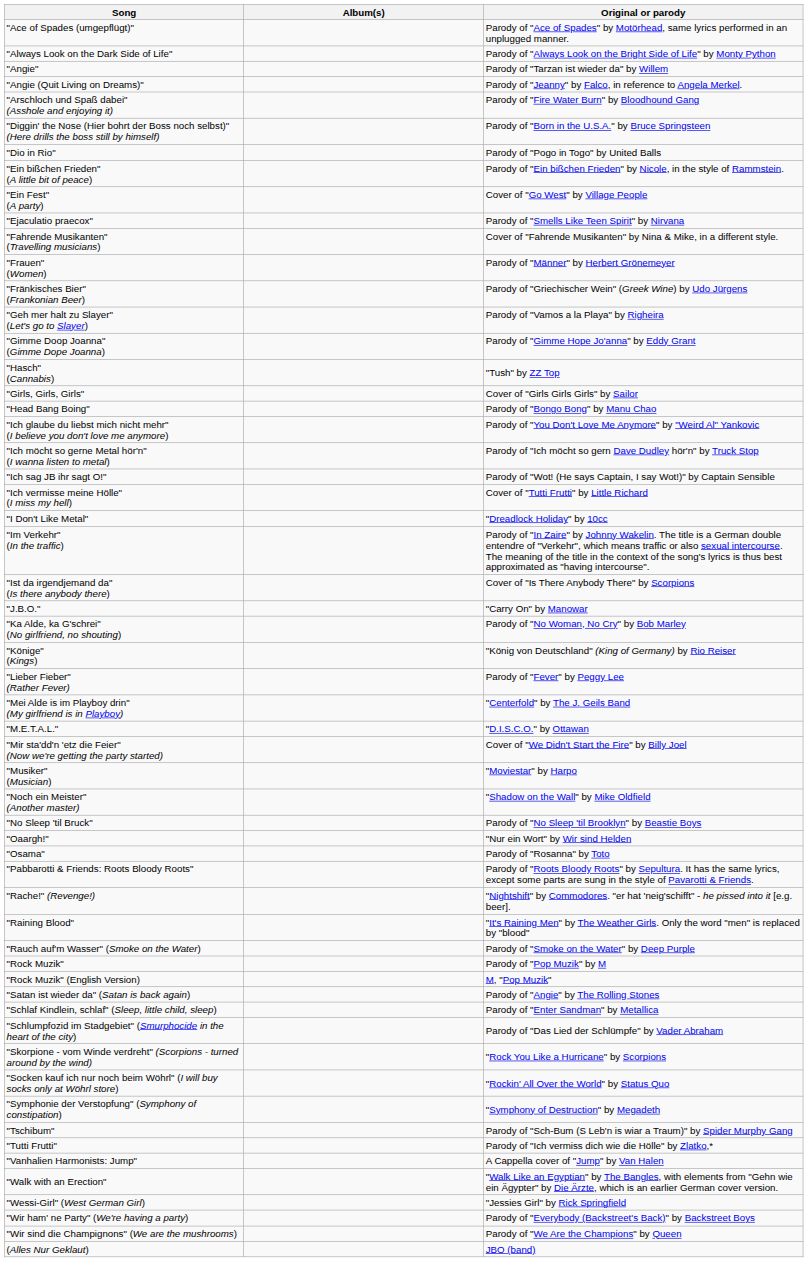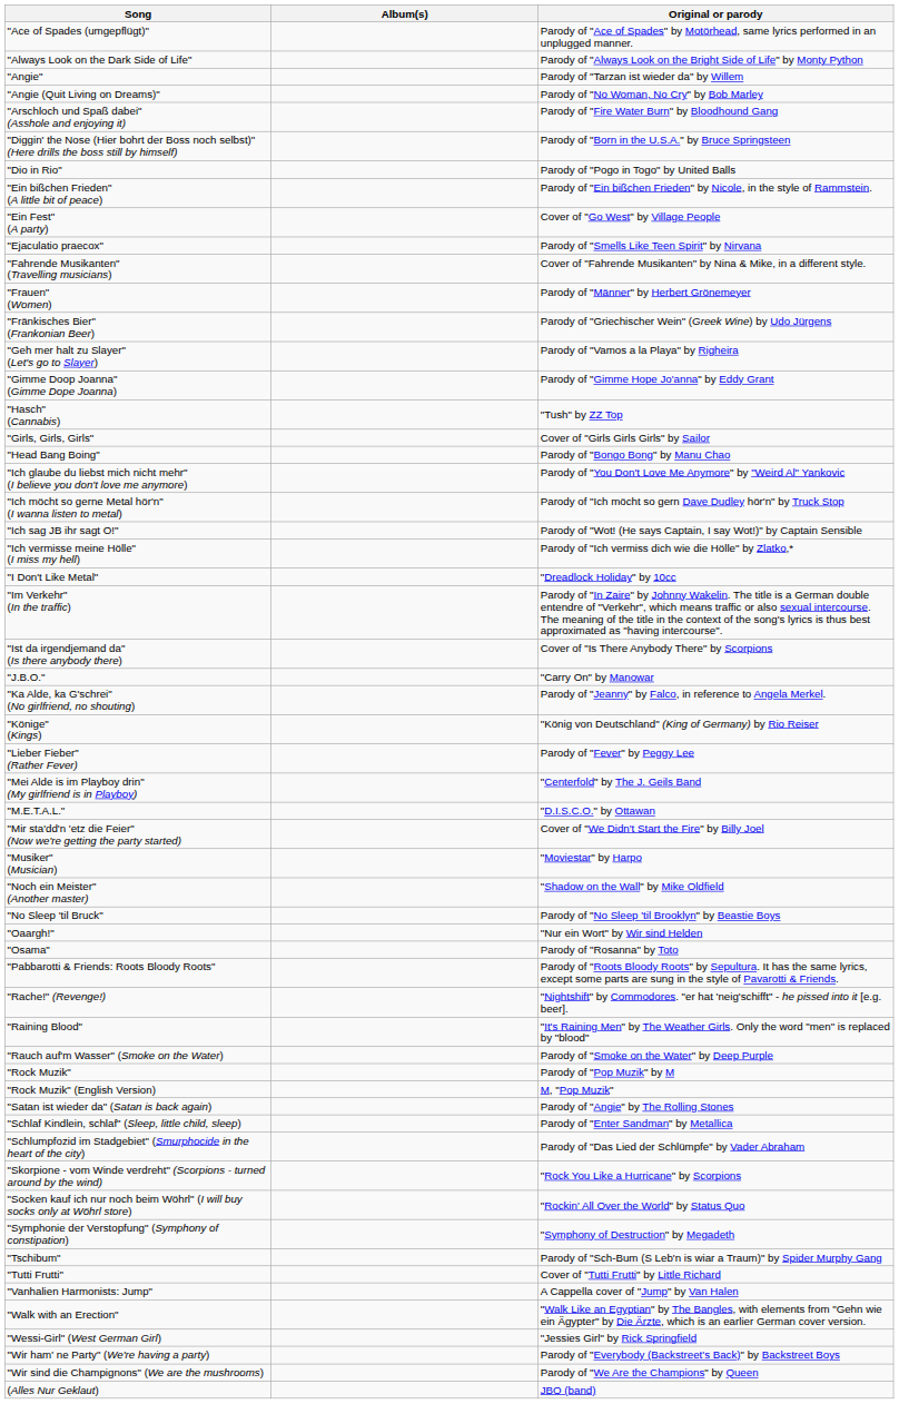 <table class="wikitable sortable" style="font-size:95%;">
 <tr>
 <th width=30%>Song</th>
 <th width=30%>Album(s)</th>
 <th width=40%>Original or parody</th>
 </tr>
 <tr valign=top>
 <td>"Ace of Spades (umgepflügt)"</td>
 <td></td>
 <td>Parody of "<a href='#'>Ace of Spades</a>" by <a href='#'>Motörhead</a>, same lyrics performed in an unplugged manner.</td>
 </tr>
 <tr valign=top>
 <td>"Always Look on the Dark Side of Life"</td>
 <td></td>
 <td>Parody of "<a href='#'>Always Look on the Bright Side of Life</a>" by <a href='#'>Monty Python</a></td>
 </tr>
 <tr valign=top>
 <td>"Angie"</td>
 <td></td>
 <td>Parody of "Tarzan ist wieder da" by <a href='#'>Willem</a></td>
 </tr>
 <tr valign=top>
 <td>"Angie (Quit Living on Dreams)"</td>
 <td></td>
-<td>Parody of "<a href='#'>Jeanny</a>" by <a href='#'>Falco</a>, in reference to <a href='#'>Angela Merkel</a>.</td>
+<td>Parody of "<a href='#'>No Woman, No Cry</a>" by <a href='#'>Bob Marley</a></td>
 </tr>
 <tr valign=top>
 <td>"Arschloch und Spaß dabei"<br><em>(Asshole and enjoying it)</em></td>
 <td></td>
 <td>Parody of "<a href='#'>Fire Water Burn</a>" by <a href='#'>Bloodhound Gang</a></td>
 </tr>
 <tr valign=top>
 <td>"Diggin' the Nose (Hier bohrt der Boss noch selbst)"<br><em>(Here drills the boss still by himself)</em></td>
 <td></td>
 <td>Parody of "<a href='#'>Born in the U.S.A.</a>" by <a href='#'>Bruce Springsteen</a></td>
 </tr>
 <tr valign=top>
 <td>"Dio in Rio"</td>
 <td></td>
 <td>Parody of "Pogo in Togo" by United Balls</td>
 </tr>
 <tr valign=top>
 <td>"Ein bißchen Frieden"<br>(<em>A little bit of peace</em>)</td>
 <td></td>
 <td>Parody of "<a href='#'>Ein bißchen Frieden</a>" by <a href='#'>Nicole</a>, in the style of <a href='#'>Rammstein</a>.</td>
 </tr>
 <tr valign=top>
 <td>"Ein Fest"<br>(<em>A party</em>)</td>
 <td></td>
 <td>Cover of "<a href='#'>Go West</a>" by <a href='#'>Village People</a></td>
 </tr>
 <tr valign=top>
 <td>"Ejaculatio praecox"</td>
 <td></td>
 <td>Parody of "<a href='#'>Smells Like Teen Spirit</a>" by <a href='#'>Nirvana</a></td>
 </tr>
 <tr valign=top>
 <td>"Fahrende Musikanten"<br>(<em>Travelling musicians</em>)</td>
 <td></td>
 <td>Cover of "Fahrende Musikanten" by Nina & Mike, in a different style.</td>
 </tr>
 <tr valign=top>
 <td>"Frauen"<br>(<em>Women</em>)</td>
 <td></td>
 <td>Parody of "<a href='#'>Männer</a>" by <a href='#'>Herbert Grönemeyer</a></td>
 </tr>
 <tr valign=top>
 <td>"Fränkisches Bier"<br>(<em>Frankonian Beer</em>)</td>
 <td></td>
 <td>Parody of "Griechischer Wein" (<em>Greek Wine</em>) by <a href='#'>Udo Jürgens</a></td>
 </tr>
 <tr valign=top>
 <td>"Geh mer halt zu Slayer"<br>(<em>Let's go to <a href='#'>Slayer</a></em>)</td>
 <td></td>
 <td>Parody of "Vamos a la Playa" by <a href='#'>Righeira</a></td>
 </tr>
 <tr valign=top>
 <td>"Gimme Doop Joanna"<br>(<em>Gimme Dope Joanna</em>)</td>
 <td></td>
 <td>Parody of "<a href='#'>Gimme Hope Jo'anna</a>" by <a href='#'>Eddy Grant</a></td>
 </tr>
 <tr>
 <td>"Hasch"<br>(<em>Cannabis</em>)</td>
 <td></td>
 <td>"Tush" by <a href='#'>ZZ Top</a></td>
 </tr>
 <tr valign=top>
 <td>"Girls, Girls, Girls"</td>
 <td></td>
 <td>Cover of "Girls Girls Girls" by <a href='#'>Sailor</a></td>
 </tr>
 <tr valign=top>
 <td>"Head Bang Boing"</td>
 <td></td>
 <td>Parody of "<a href='#'>Bongo Bong</a>" by <a href='#'>Manu Chao</a></td>
 </tr>
 <tr valign=top>
 <td>"Ich glaube du liebst mich nicht mehr"<br>(<em>I believe you don't love me anymore</em>)</td>
 <td></td>
 <td>Parody of "<a href='#'>You Don't Love Me Anymore</a>" by <a href='#'>"Weird Al" Yankovic</a></td>
 </tr>
 <tr valign=top>
 <td>"Ich möcht so gerne Metal hör'n"<br>(<em>I wanna listen to metal</em>)</td>
 <td></td>
 <td>Parody of "Ich möcht so gern <a href='#'>Dave Dudley</a> hör'n" by <a href='#'>Truck Stop</a></td>
 </tr>
 <tr valign=top>
 <td>"Ich sag JB ihr sagt O!"</td>
 <td></td>
 <td>Parody of "Wot! (He says Captain, I say Wot!)" by Captain Sensible</td>
 </tr>
 <tr valign=top>
 <td>"Ich vermisse meine Hölle"<br>(<em>I miss my hell</em>)</td>
 <td></td>
-<td>Cover of "<a href='#'>Tutti Frutti</a>" by <a href='#'>Little Richard</a></td>
+<td>Parody of "Ich vermiss dich wie die Hölle" by <a href='#'>Zlatko</a>,*</td>
 </tr>
 <tr valign=top>
 <td>"I Don't Like Metal"</td>
 <td></td>
 <td>"<a href='#'>Dreadlock Holiday</a>" by <a href='#'>10cc</a></td>
 </tr>
 <tr valign=top>
 <td>"Im Verkehr"<br>(<em>In the traffic</em>)</td>
 <td></td>
 <td>Parody of "<a href='#'>In Zaire</a>" by <a href='#'>Johnny Wakelin</a>. The title is a German double entendre of "Verkehr", which means traffic or also <a href='#'>sexual intercourse</a>. The meaning of the title in the context of the song's lyrics is thus best approximated as "having intercourse".</td>
 </tr>
 <tr valign=top>
 <td>"Ist da irgendjemand da"<br>(<em>Is there anybody there</em>)</td>
 <td></td>
 <td>Cover of "Is There Anybody There" by <a href='#'>Scorpions</a></td>
 </tr>
 <tr valign=top>
 <td>"J.B.O."</td>
 <td></td>
 <td>"Carry On" by <a href='#'>Manowar</a></td>
 </tr>
 <tr valign=top>
 <td>"Ka Alde, ka G'schrei"<br>(<em>No girlfriend, no shouting</em>)</td>
 <td></td>
-<td>Parody of "<a href='#'>No Woman, No Cry</a>" by <a href='#'>Bob Marley</a></td>
+<td>Parody of "<a href='#'>Jeanny</a>" by <a href='#'>Falco</a>, in reference to <a href='#'>Angela Merkel</a>.</td>
 </tr>
 <tr valign=top>
 <td>"Könige"<br>(<em>Kings</em>)</td>
 <td></td>
 <td>"König von Deutschland" <em>(King of Germany)</em> by <a href='#'>Rio Reiser</a></td>
 </tr>
 <tr valign=top>
 <td>"Lieber Fieber"<br><em>(Rather Fever)</em></td>
 <td></td>
 <td>Parody of "<a href='#'>Fever</a>" by <a href='#'>Peggy Lee</a></td>
 </tr>
 <tr valign=top>
 <td>"Mei Alde is im Playboy drin"<br><em>(My girlfriend is in <a href='#'>Playboy</a>)</em></td>
 <td></td>
 <td>"<a href='#'>Centerfold</a>" by <a href='#'>The J. Geils Band</a></td>
 </tr>
 <tr valign=top>
 <td>"M.E.T.A.L."</td>
 <td></td>
 <td>"<a href='#'>D.I.S.C.O.</a>" by <a href='#'>Ottawan</a></td>
 </tr>
 <tr valign=top>
 <td>"Mir sta'dd'n 'etz die Feier"<br><em>(Now we're getting the party started)</em></td>
 <td></td>
 <td>Cover of "<a href='#'>We Didn't Start the Fire</a>" by <a href='#'>Billy Joel</a></td>
 </tr>
 <tr valign=top>
 <td>"Musiker"<br>(<em>Musician</em>)</td>
 <td></td>
 <td>"<a href='#'>Moviestar</a>" by <a href='#'>Harpo</a></td>
 </tr>
 <tr valign=top>
 <td>"Noch ein Meister"<br><em>(Another master)</em></td>
 <td></td>
 <td>"<a href='#'>Shadow on the Wall</a>" by <a href='#'>Mike Oldfield</a></td>
 </tr>
 <tr valign=top>
 <td>"No Sleep 'til Bruck"</td>
 <td></td>
 <td>Parody of "<a href='#'>No Sleep 'til Brooklyn</a>" by <a href='#'>Beastie Boys</a></td>
 </tr>
 <tr valign=top>
 <td>"Oaargh!"</td>
 <td></td>
 <td>"Nur ein Wort" by <a href='#'>Wir sind Helden</a></td>
 </tr>
 <tr valign=top>
 <td>"Osama"</td>
 <td></td>
 <td>Parody of "Rosanna" by <a href='#'>Toto</a></td>
 </tr>
 <tr valign=top>
 <td>"Pabbarotti & Friends: Roots Bloody Roots"</td>
 <td></td>
 <td>Parody of "<a href='#'>Roots Bloody Roots</a>" by <a href='#'>Sepultura</a>. It has the same lyrics, except some parts are sung in the style of <a href='#'>Pavarotti & Friends</a>.</td>
 </tr>
 <tr valign=top>
 <td>"Rache!" <em>(Revenge!)</em></td>
 <td></td>
 <td>"<a href='#'>Nightshift</a>" by <a href='#'>Commodores</a>. "er hat 'neig'schifft" - <em>he pissed into it</em> [e.g. beer].</td>
 </tr>
 <tr valign=top>
 <td>"Raining Blood"</td>
 <td></td>
 <td>"<a href='#'>It's Raining Men</a>" by <a href='#'>The Weather Girls</a>. Only the word "men" is replaced by "blood"</td>
 </tr>
 <tr>
 <td>"Rauch auf'm Wasser" (<em>Smoke on the Water</em>)</td>
 <td></td>
 <td>Parody of "<a href='#'>Smoke on the Water</a>" by <a href='#'>Deep Purple</a></td>
 </tr>
 <tr>
 <td>"Rock Muzik"</td>
 <td></td>
 <td>Parody of "<a href='#'>Pop Muzik</a>" by <a href='#'>M</a></td>
 </tr>
 <tr>
 <td>"Rock Muzik" (English Version)</td>
 <td></td>
 <td><a href='#'>M</a>, "<a href='#'>Pop Muzik</a>"</td>
 </tr>
 <tr>
 <td>"Satan ist wieder da" (<em>Satan is back again</em>)</td>
 <td></td>
 <td>Parody of "<a href='#'>Angie</a>" by <a href='#'>The Rolling Stones</a></td>
 </tr>
 <tr>
 <td>"Schlaf Kindlein, schlaf" (<em>Sleep, little child, sleep</em>)</td>
 <td></td>
 <td>Parody of "<a href='#'>Enter Sandman</a>" by <a href='#'>Metallica</a></td>
 </tr>
 <tr>
 <td>"Schlumpfozid im Stadgebiet" (<em><a href='#'>Smurphocide</a> in the heart of the city</em>)</td>
 <td></td>
 <td>Parody of "Das Lied der Schlümpfe" by <a href='#'>Vader Abraham</a></td>
 </tr>
 <tr>
 <td>"Skorpione - vom Winde verdreht" <em>(Scorpions - turned around by the wind)</em></td>
 <td></td>
 <td>"<a href='#'>Rock You Like a Hurricane</a>" by <a href='#'>Scorpions</a></td>
 </tr>
 <tr>
 <td>"Socken kauf ich nur noch beim Wöhrl" (<em>I will buy socks only at Wöhrl store</em>)</td>
 <td></td>
 <td>"<a href='#'>Rockin' All Over the World</a>" by <a href='#'>Status Quo</a></td>
 </tr>
 <tr>
 <td>"Symphonie der Verstopfung" (<em>Symphony of constipation</em>)</td>
 <td></td>
 <td>"<a href='#'>Symphony of Destruction</a>" by <a href='#'>Megadeth</a></td>
 </tr>
 <tr>
 <td>"Tschibum"</td>
 <td></td>
 <td>Parody of "Sch-Bum (S Leb'n is wiar a Traum)" by <a href='#'>Spider Murphy Gang</a></td>
 </tr>
 <tr>
 <td>"Tutti Frutti"</td>
 <td></td>
-<td>Parody of "Ich vermiss dich wie die Hölle" by <a href='#'>Zlatko</a>,*</td>
+<td>Cover of "<a href='#'>Tutti Frutti</a>" by <a href='#'>Little Richard</a></td>
 </tr>
 <tr>
 <td>"Vanhalien Harmonists: Jump"</td>
 <td></td>
 <td>A Cappella cover of "<a href='#'>Jump</a>" by <a href='#'>Van Halen</a></td>
 </tr>
 <tr>
 <td>"Walk with an Erection"</td>
 <td></td>
 <td>"<a href='#'>Walk Like an Egyptian</a>" by <a href='#'>The Bangles</a>, with elements from "Gehn wie ein Ägypter" by <a href='#'>Die Ärzte</a>, which is an earlier German cover version.</td>
 </tr>
 <tr>
 <td>"Wessi-Girl" (<em>West German Girl</em>)</td>
 <td></td>
 <td>"Jessies Girl" by <a href='#'>Rick Springfield</a></td>
 </tr>
 <tr>
 <td>"Wir ham' ne Party" (<em>We're having a party</em>)</td>
 <td></td>
 <td>Parody of "<a href='#'>Everybody (Backstreet's Back)</a>" by <a href='#'>Backstreet Boys</a></td>
 </tr>
 <tr>
 <td>"Wir sind die Champignons" (<em>We are the mushrooms</em>)</td>
 <td></td>
 <td>Parody of "<a href='#'>We Are the Champions</a>" by <a href='#'>Queen</a></td>
 </tr>
 <tr>
 <td>(<em>Alles Nur Geklaut</em>)</td>
 <td></td>
 <td><a href='#'>JBO (band)</a></td>
 </tr>
 </table>
